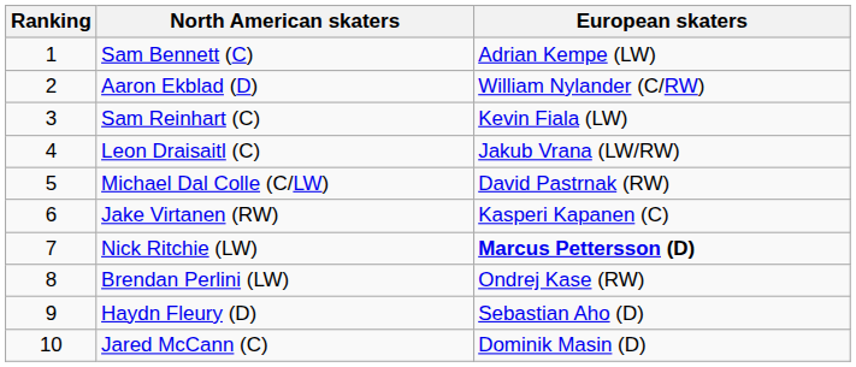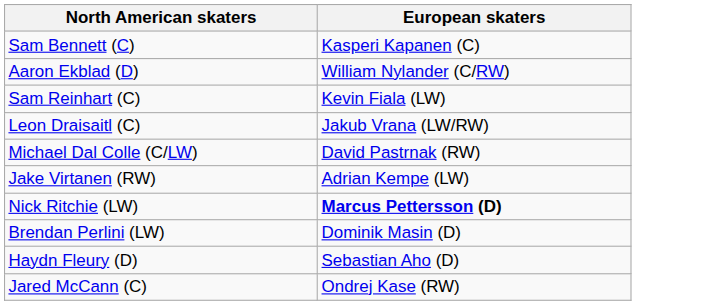 <table class="wikitable">
 <tr>
-<th style="width:4em;">Ranking</th>
 <th style="width:18em;">North American skaters</th>
 <th style="width:18em;">European skaters</th>
 </tr>
 <tr>
-<td style="text-align:center;">1</td>
 <td> <a href='#'>Sam Bennett</a> (<a href='#'>C</a>)</td>
-<td> <a href='#'>Adrian Kempe</a> (LW)</td>
+<td> <a href='#'>Kasperi Kapanen</a> (C)</td>
 </tr>
 <tr>
-<td style="text-align:center;">2</td>
 <td> <a href='#'>Aaron Ekblad</a> (<a href='#'>D</a>)</td>
 <td> <a href='#'>William Nylander</a> (C/<a href='#'>RW</a>)</td>
 </tr>
 <tr>
-<td style="text-align:center;">3</td>
 <td> <a href='#'>Sam Reinhart</a> (C)</td>
 <td> <a href='#'>Kevin Fiala</a> (LW)</td>
 </tr>
 <tr>
-<td style="text-align:center;">4</td>
 <td> <a href='#'>Leon Draisaitl</a> (C)</td>
 <td> <a href='#'>Jakub Vrana</a> (LW/RW)</td>
 </tr>
 <tr>
-<td style="text-align:center;">5</td>
 <td> <a href='#'>Michael Dal Colle</a> (C/<a href='#'>LW</a>)</td>
 <td> <a href='#'>David Pastrnak</a> (RW)</td>
 </tr>
 <tr>
-<td style="text-align:center;">6</td>
 <td> <a href='#'>Jake Virtanen</a> (RW)</td>
-<td> <a href='#'>Kasperi Kapanen</a> (C)</td>
+<td> <a href='#'>Adrian Kempe</a> (LW)</td>
 </tr>
 <tr>
-<td style="text-align:center;">7</td>
 <td> <a href='#'>Nick Ritchie</a> (LW)</td>
 <td><strong> <a href='#'>Marcus Pettersson</a> (D)</strong></td>
 </tr>
 <tr>
-<td style="text-align:center;">8</td>
 <td> <a href='#'>Brendan Perlini</a> (LW)</td>
-<td> <a href='#'>Ondrej Kase</a> (RW)</td>
+<td> <a href='#'>Dominik Masin</a> (D)</td>
 </tr>
 <tr>
-<td style="text-align:center;">9</td>
 <td> <a href='#'>Haydn Fleury</a> (D)</td>
 <td> <a href='#'>Sebastian Aho</a> (D)</td>
 </tr>
 <tr>
-<td style="text-align:center;">10</td>
 <td> <a href='#'>Jared McCann</a> (C)</td>
-<td> <a href='#'>Dominik Masin</a> (D)</td>
+<td> <a href='#'>Ondrej Kase</a> (RW)</td>
 </tr>
 </table>
